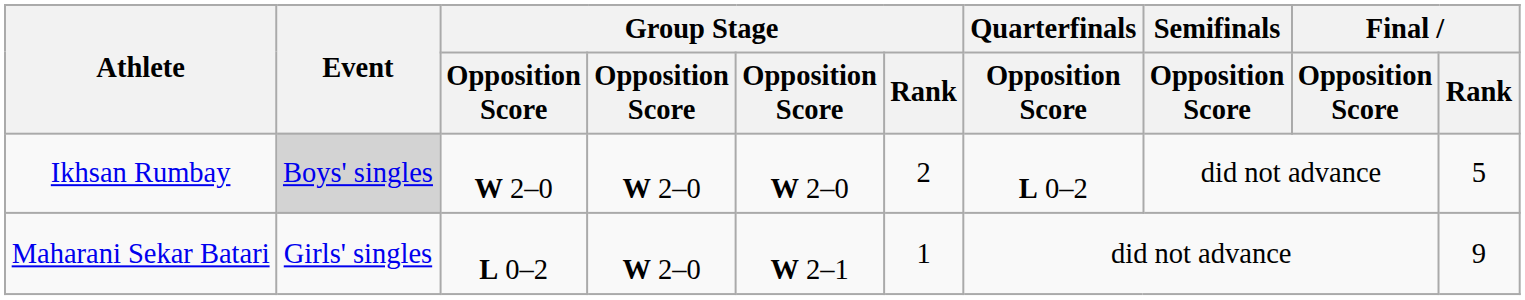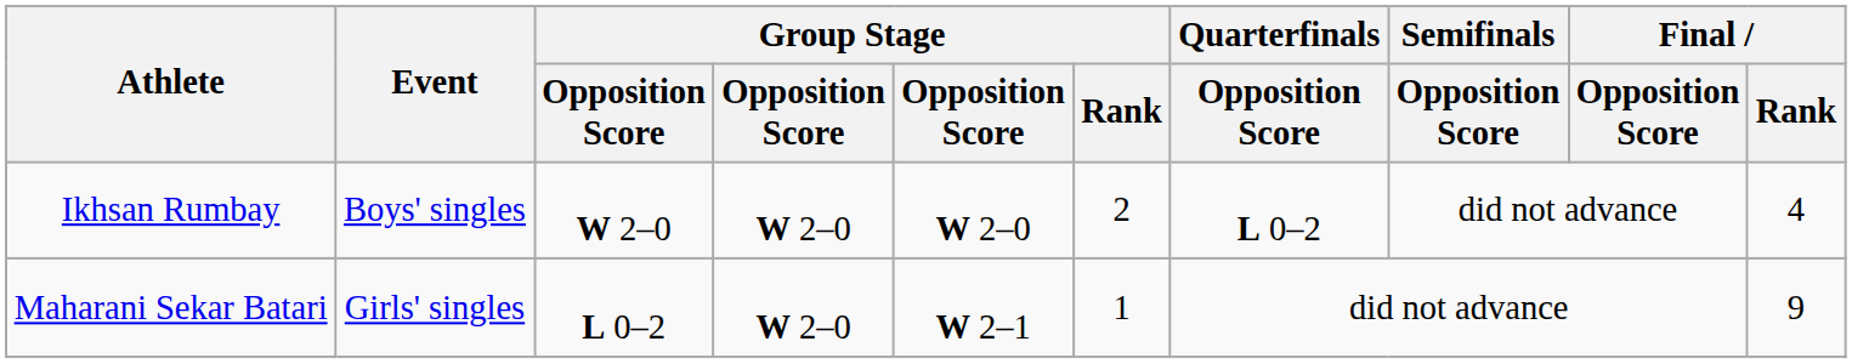 <table class=wikitable style="text-align:center; font-size:90%">
 <tr>
 <th rowspan="2">Athlete</th>
 <th rowspan="2">Event</th>
 <th colspan="4">Group Stage</th>
 <th>Quarterfinals</th>
 <th>Semifinals</th>
 <th colspan="2">Final / </th>
 </tr>
 <tr>
 <th>Opposition<br>Score</th>
 <th>Opposition<br>Score</th>
 <th>Opposition<br>Score</th>
 <th>Rank</th>
 <th>Opposition<br>Score</th>
 <th>Opposition<br>Score</th>
 <th>Opposition<br>Score</th>
 <th>Rank</th>
 </tr>
 <tr>
 <td><a href='#'>Ikhsan Rumbay</a></td>
-<td style="background: lightgrey;"><a href='#'>Boys' singles</a></td>
+<td><a href='#'>Boys' singles</a></td>
 <td><br> <strong>W</strong> 2–0</td>
 <td><br> <strong>W</strong> 2–0</td>
 <td><br> <strong>W</strong> 2–0</td>
 <td>2</td>
 <td><br> <strong>L</strong> 0–2</td>
 <td Colspan=2>did not advance</td>
-<td>5</td>
+<td>4</td>
 </tr>
 <tr>
 <td><a href='#'>Maharani Sekar Batari</a></td>
 <td><a href='#'>Girls' singles</a></td>
 <td><br> <strong>L</strong> 0–2</td>
 <td><br> <strong>W</strong> 2–0</td>
 <td><br> <strong>W</strong> 2–1</td>
 <td>1</td>
 <td Colspan=3>did not advance</td>
 <td>9</td>
 </tr>
 </table>
